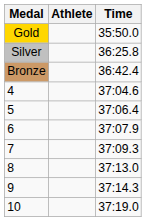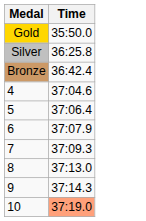 <table class="wikitable">
 <tr>
 <th>Medal</th>
-<th>Athlete</th>
 <th>Time</th>
 </tr>
 <tr>
 <td style="text-align:center;background-color:gold;">Gold</td>
-<td></td>
 <td>35:50.0</td>
 </tr>
 <tr>
 <td style="text-align:center;background-color:silver;">Silver</td>
-<td></td>
 <td>36:25.8</td>
 </tr>
 <tr>
 <td style="text-align:center;background-color:#CC9966;">Bronze</td>
-<td></td>
 <td>36:42.4</td>
 </tr>
 <tr>
 <td>4</td>
-<td></td>
 <td>37:04.6</td>
 </tr>
 <tr>
 <td>5</td>
-<td></td>
 <td>37:06.4</td>
 </tr>
 <tr>
 <td>6</td>
-<td></td>
 <td>37:07.9</td>
 </tr>
 <tr>
 <td>7</td>
-<td></td>
 <td>37:09.3</td>
 </tr>
 <tr>
 <td>8</td>
-<td></td>
 <td>37:13.0</td>
 </tr>
 <tr>
 <td>9</td>
-<td></td>
 <td>37:14.3</td>
 </tr>
 <tr>
 <td>10</td>
-<td></td>
-<td>37:19.0</td>
+<td style="background: lightsalmon;">37:19.0</td>
 </tr>
 </table>
